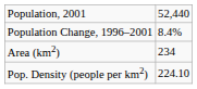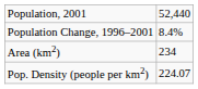 <table class="wikitable">
 <tr>
 <td>Population, 2001</td>
 <td>52,440</td>
 </tr>
 <tr>
 <td>Population Change, 1996–2001</td>
 <td>8.4%</td>
 </tr>
 <tr>
 <td>Area (km<sup>2</sup>)</td>
 <td>234</td>
 </tr>
 <tr>
 <td>Pop. Density (people per km<sup>2</sup>)</td>
-<td>224.10</td>
+<td>224.07</td>
 </tr>
 </table>
